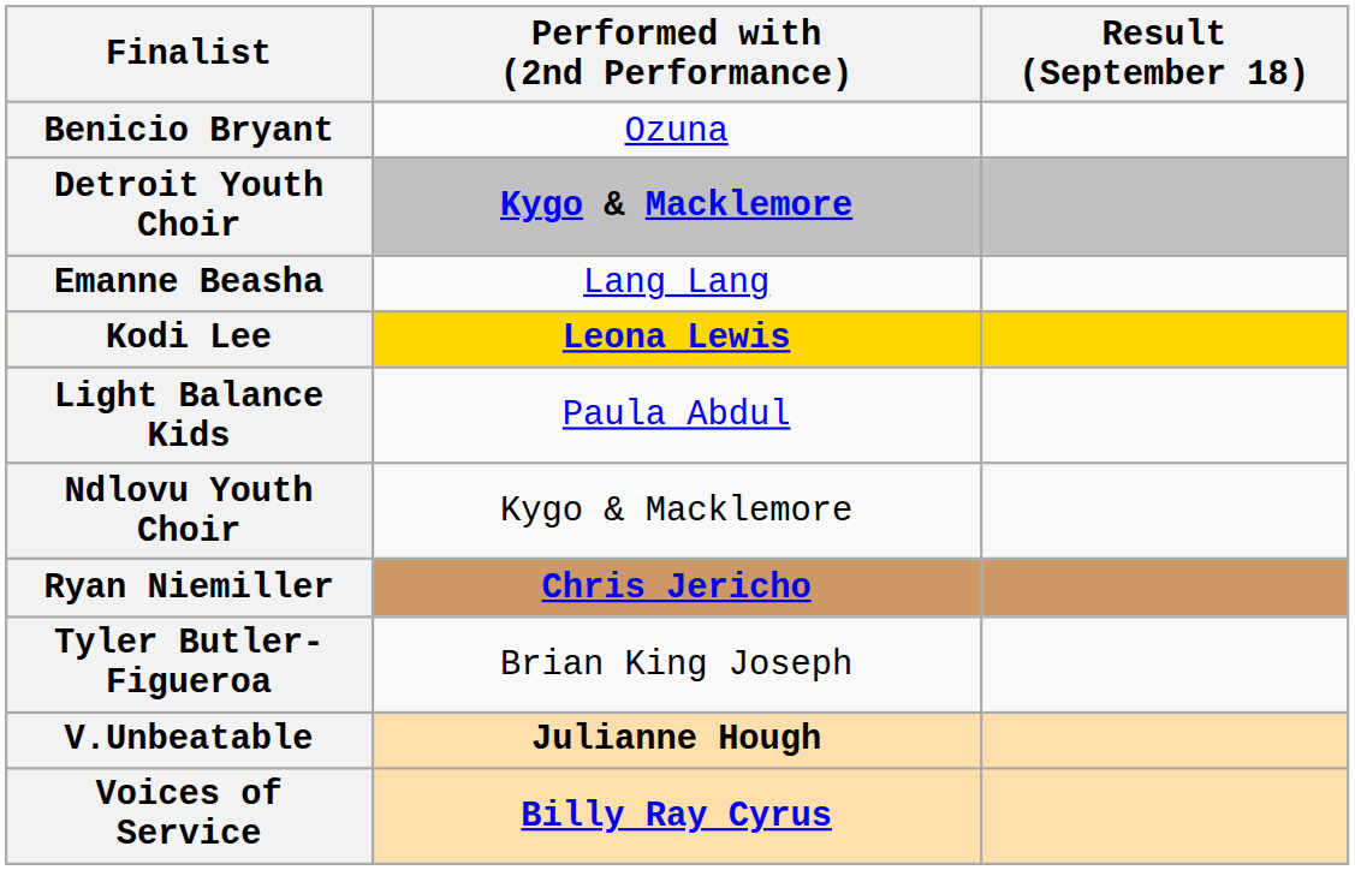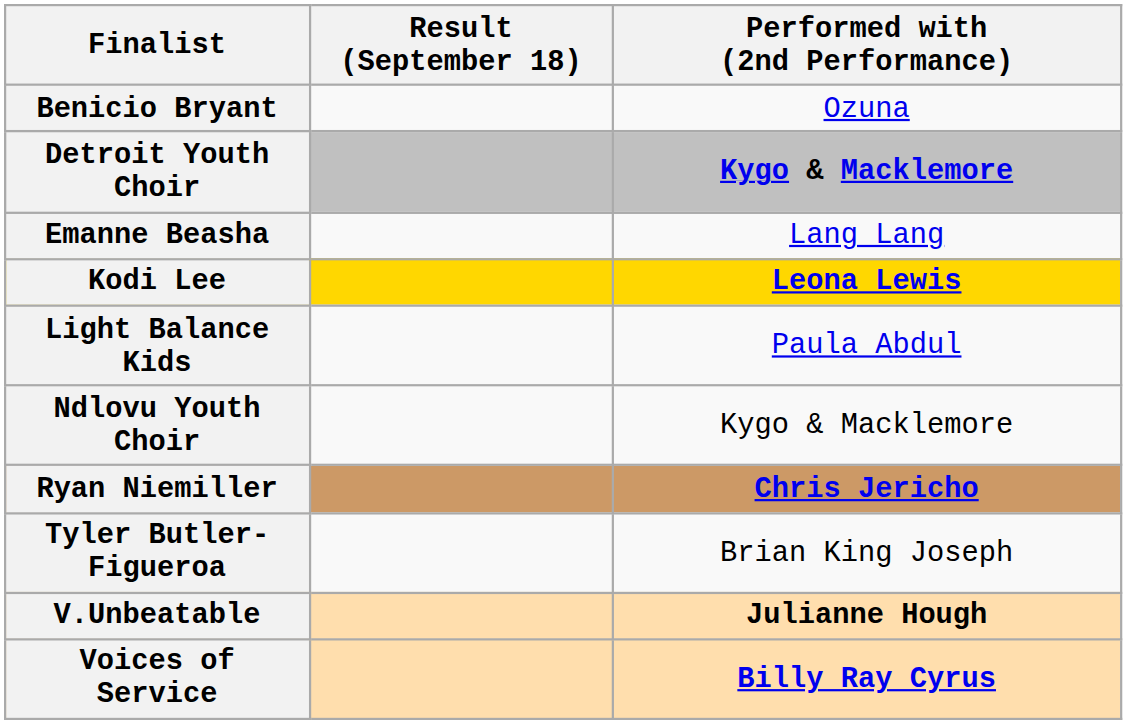 <table class="wikitable sortable plainrowheaders" style="text-align:center" width="40%;">
 <tr>
 <th class="unsortable" style="width:10em;">Finalist</th>
+<th style="width:10em;">Result (September 18)</th>
 <th class="unsortable" style="width:17em;">Performed with<br>(2nd Performance)</th>
-<th style="width:10em;">Result (September 18)</th>
 </tr>
 <tr>
 <th scope="row">Benicio Bryant</th>
+<td></td>
 <td><a href='#'>Ozuna</a></td>
-<td></td>
 </tr>
 <tr style="background:silver">
 <th scope="row"><strong>Detroit Youth Choir</strong></th>
+<td><strong></strong></td>
 <td><strong><a href='#'>Kygo</a> & <a href='#'>Macklemore</a></strong> </td>
-<td><strong></strong></td>
 </tr>
 <tr>
 <th scope="row">Emanne Beasha</th>
+<td></td>
 <td><a href='#'>Lang Lang</a></td>
-<td></td>
 </tr>
 <tr style="background:gold">
 <th scope="row"><strong>Kodi Lee</strong></th>
+<td><strong></strong></td>
 <td><strong><a href='#'>Leona Lewis</a></strong></td>
-<td><strong></strong></td>
 </tr>
 <tr>
 <th scope="row">Light Balance Kids</th>
+<td></td>
 <td><a href='#'>Paula Abdul</a> </td>
-<td></td>
 </tr>
 <tr>
 <th scope="row">Ndlovu Youth Choir</th>
+<td></td>
 <td>Kygo & Macklemore </td>
-<td></td>
 </tr>
 <tr style="background:#c96">
 <th scope="row"><strong>Ryan Niemiller</strong></th>
+<td><strong></strong></td>
 <td><strong><a href='#'>Chris Jericho</a></strong> </td>
-<td><strong></strong></td>
 </tr>
 <tr>
 <th scope="row">Tyler Butler-Figueroa</th>
+<td></td>
 <td>Brian King Joseph</td>
-<td></td>
 </tr>
 <tr style="background:NavajoWhite">
 <th scope="row"><strong>V.Unbeatable</strong></th>
+<td><strong></strong></td>
 <td><strong>Julianne Hough</strong></td>
-<td><strong></strong></td>
 </tr>
 <tr style="background:NavajoWhite">
 <th scope="row"><strong>Voices of Service</strong></th>
+<td><strong></strong></td>
 <td><strong><a href='#'>Billy Ray Cyrus</a></strong></td>
-<td><strong></strong></td>
 </tr>
 </table>
